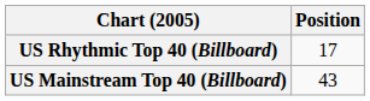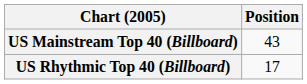 <table class="wikitable plainrowheaders" style="text-align:center">
 <tr>
 <th scope="col">Chart (2005)</th>
 <th scope="col">Position</th>
 </tr>
 <tr>
+<th scope="row">US Mainstream Top 40 (<em>Billboard</em>)</th>
+<td>43</td>
+</tr>
+<tr>
 <th scope="row">US Rhythmic Top 40 (<em>Billboard</em>)</th>
 <td>17</td>
 </tr>
-<tr>
-<th scope="row">US Mainstream Top 40 (<em>Billboard</em>)</th>
-<td>43</td>
-</tr>
 </table>
